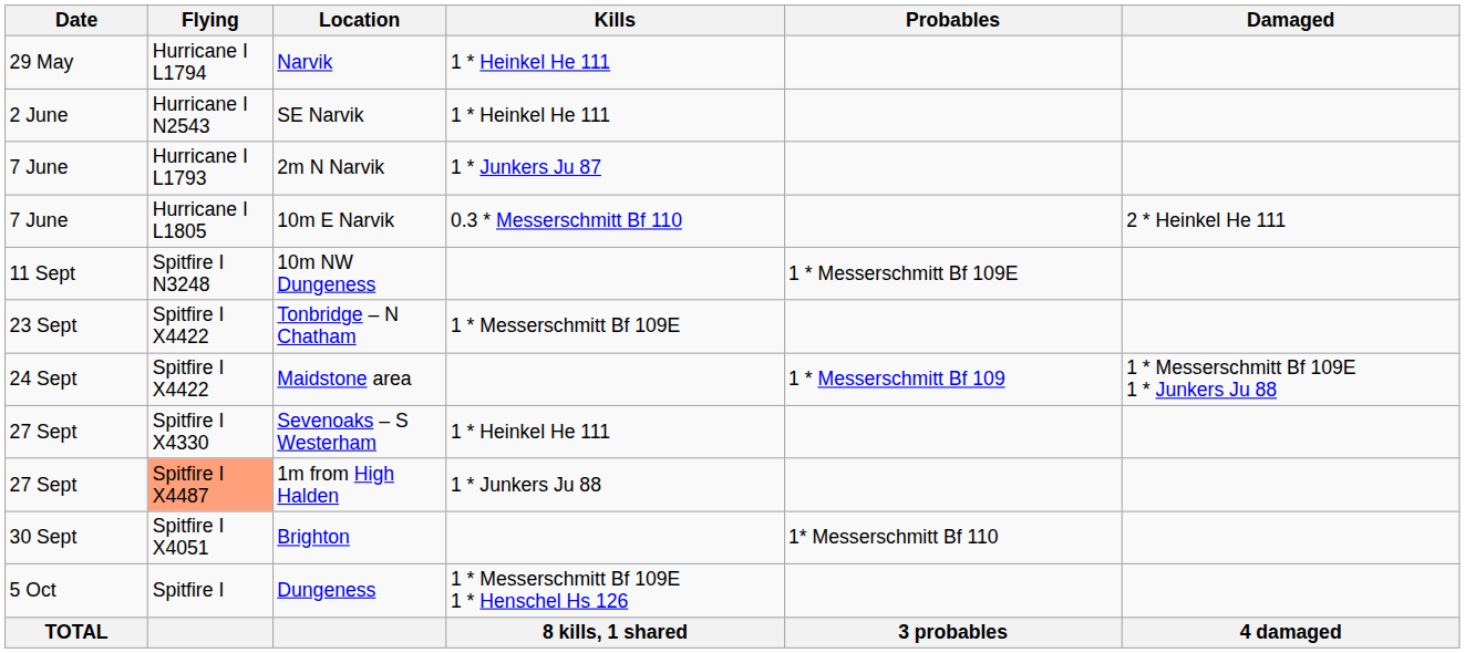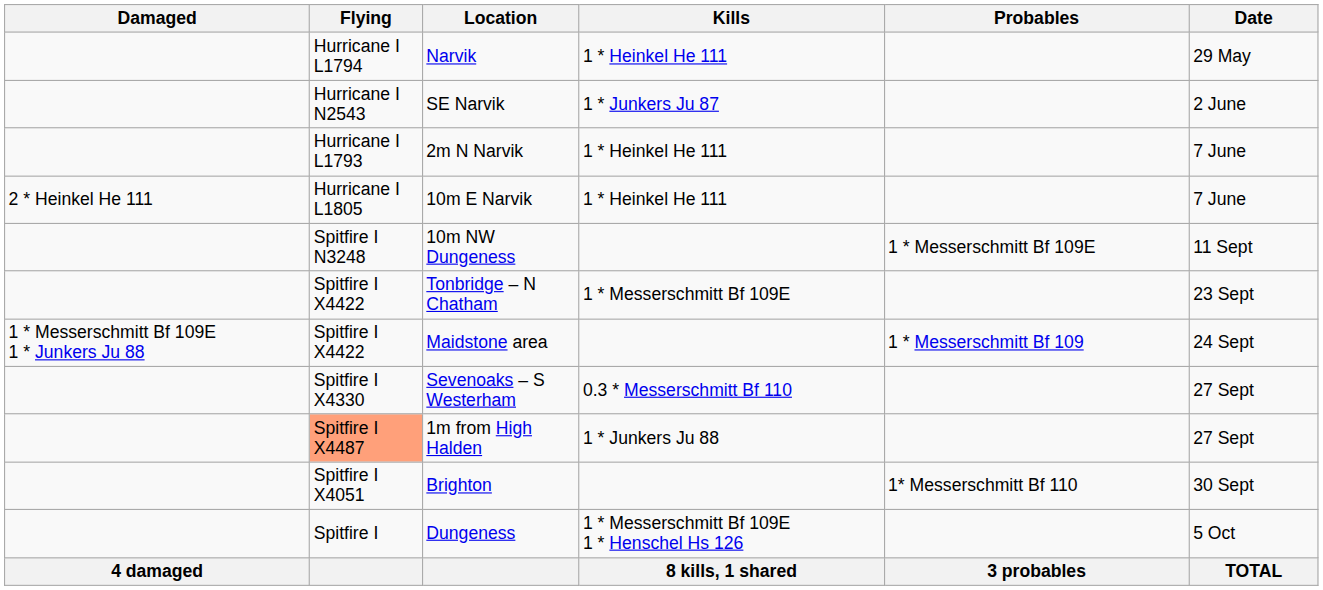 <table class="wikitable">
 <tr>
-<th style="width:110px; text-align:center;">Date</th>
+<th style="width:270px; text-align:center;">Damaged</th>
 <th style="width:95px; text-align:center;">Flying</th>
 <th style="width:135px; text-align:center;">Location</th>
 <th style="width:270px; text-align:center;">Kills</th>
 <th style="width:270px; text-align:center;">Probables</th>
-<th style="width:270px; text-align:center;">Damaged</th>
+<th style="width:110px; text-align:center;">Date</th>
 </tr>
 <tr>
-<td>29 May</td>
+<td></td>
 <td>Hurricane I L1794</td>
 <td><a href='#'>Narvik</a></td>
 <td>1 * <a href='#'>Heinkel He 111</a></td>
 <td></td>
-<td></td>
+<td>29 May</td>
 </tr>
 <tr>
-<td>2 June</td>
+<td></td>
 <td>Hurricane I N2543</td>
 <td>SE Narvik</td>
+<td>1 * <a href='#'>Junkers Ju 87</a></td>
+<td></td>
+<td>2 June</td>
+</tr>
+<tr>
+<td></td>
+<td>Hurricane I L1793</td>
+<td>2m N Narvik</td>
 <td>1 * Heinkel He 111</td>
 <td></td>
-<td></td>
+<td>7 June</td>
 </tr>
 <tr>
+<td>2 * Heinkel He 111</td>
+<td>Hurricane I L1805</td>
+<td>10m E Narvik</td>
+<td>1 * Heinkel He 111</td>
+<td></td>
 <td>7 June</td>
-<td>Hurricane I L1793</td>
-<td>2m N Narvik</td>
-<td>1 * <a href='#'>Junkers Ju 87</a></td>
-<td></td>
-<td></td>
 </tr>
 <tr>
-<td>7 June</td>
-<td>Hurricane I L1805</td>
-<td>10m E Narvik</td>
-<td>0.3 * <a href='#'>Messerschmitt Bf 110</a></td>
 <td></td>
-<td>2 * Heinkel He 111</td>
-</tr>
-<tr>
-<td>11 Sept</td>
 <td>Spitfire I N3248</td>
 <td>10m NW <a href='#'>Dungeness</a></td>
 <td></td>
 <td>1 * Messerschmitt Bf 109E</td>
-<td></td>
+<td>11 Sept</td>
 </tr>
 <tr>
-<td>23 Sept</td>
+<td></td>
 <td>Spitfire I X4422</td>
 <td><a href='#'>Tonbridge</a> – N <a href='#'>Chatham</a></td>
 <td>1 * Messerschmitt Bf 109E</td>
 <td></td>
-<td></td>
+<td>23 Sept</td>
 </tr>
 <tr>
-<td>24 Sept</td>
+<td>1 * Messerschmitt Bf 109E<br>1 * <a href='#'>Junkers Ju 88</a></td>
 <td>Spitfire I X4422</td>
 <td><a href='#'>Maidstone</a> area</td>
 <td></td>
 <td>1 * <a href='#'>Messerschmitt Bf 109</a></td>
-<td>1 * Messerschmitt Bf 109E<br>1 * <a href='#'>Junkers Ju 88</a></td>
+<td>24 Sept</td>
 </tr>
 <tr>
-<td>27 Sept</td>
+<td></td>
 <td>Spitfire I X4330</td>
 <td><a href='#'>Sevenoaks</a> – S <a href='#'>Westerham</a></td>
-<td>1 * Heinkel He 111</td>
+<td>0.3 * <a href='#'>Messerschmitt Bf 110</a></td>
 <td></td>
-<td></td>
+<td>27 Sept</td>
 </tr>
 <tr>
-<td>27 Sept</td>
+<td></td>
 <td style="background: lightsalmon;">Spitfire I X4487</td>
 <td>1m from <a href='#'>High Halden</a></td>
 <td>1 * Junkers Ju 88</td>
 <td></td>
-<td></td>
+<td>27 Sept</td>
 </tr>
 <tr>
-<td>30 Sept</td>
+<td></td>
 <td>Spitfire I X4051</td>
 <td><a href='#'>Brighton</a></td>
 <td></td>
 <td>1* Messerschmitt Bf 110</td>
-<td></td>
+<td>30 Sept</td>
 </tr>
 <tr>
-<td>5 Oct</td>
+<td></td>
 <td>Spitfire I</td>
 <td><a href='#'>Dungeness</a></td>
 <td>1 * Messerschmitt Bf 109E<br>1 * <a href='#'>Henschel Hs 126</a></td>
 <td></td>
-<td></td>
+<td>5 Oct</td>
 </tr>
 <tr>
-<th align=center>TOTAL</th>
+<th>4 damaged</th>
 <th></th>
 <th></th>
 <th>8 kills, 1 shared</th>
 <th>3 probables</th>
-<th>4 damaged</th>
+<th align=center>TOTAL</th>
 </tr>
 </table>
